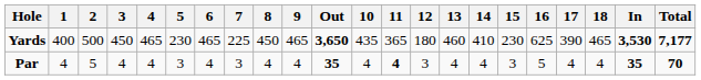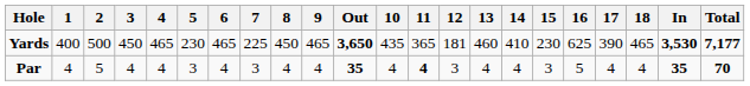 <table class="wikitable" style="text-align:center">
 <tr>
 <th>Hole</th>
 <th>1</th>
 <th>2</th>
 <th>3</th>
 <th>4</th>
 <th>5</th>
 <th>6</th>
 <th>7</th>
 <th>8</th>
 <th>9</th>
 <th>Out</th>
 <th>10</th>
 <th>11</th>
 <th>12</th>
 <th>13</th>
 <th>14</th>
 <th>15</th>
 <th>16</th>
 <th>17</th>
 <th>18</th>
 <th>In</th>
 <th>Total</th>
 </tr>
 <tr>
 <td><strong>Yards</strong></td>
 <td>400</td>
 <td>500</td>
 <td>450</td>
 <td>465</td>
 <td>230</td>
 <td>465</td>
 <td>225</td>
 <td>450</td>
 <td>465</td>
 <td><strong>3,650</strong></td>
 <td>435</td>
 <td>365</td>
-<td>180</td>
+<td>181</td>
 <td>460</td>
 <td>410</td>
 <td>230</td>
 <td>625</td>
 <td>390</td>
 <td>465</td>
 <td><strong>3,530</strong></td>
 <td><strong>7,177</strong></td>
 </tr>
 <tr>
 <td><strong>Par</strong></td>
 <td>4</td>
 <td>5</td>
 <td>4</td>
 <td>4</td>
 <td>3</td>
 <td>4</td>
 <td>3</td>
 <td>4</td>
 <td>4</td>
 <td><strong>35</strong></td>
 <td>4</td>
 <td><strong>4</strong></td>
 <td>3</td>
 <td>4</td>
 <td>4</td>
 <td>3</td>
 <td>5</td>
 <td>4</td>
 <td>4</td>
 <td><strong>35</strong></td>
 <td><strong>70</strong></td>
 </tr>
 </table>
